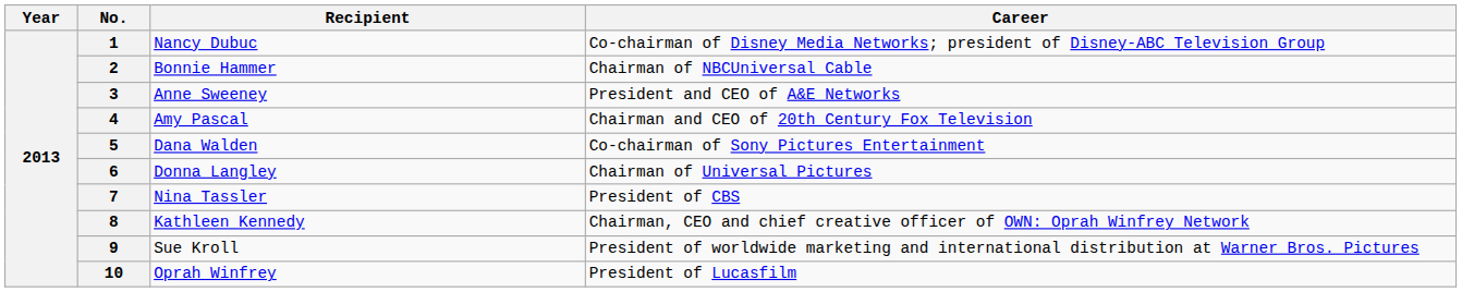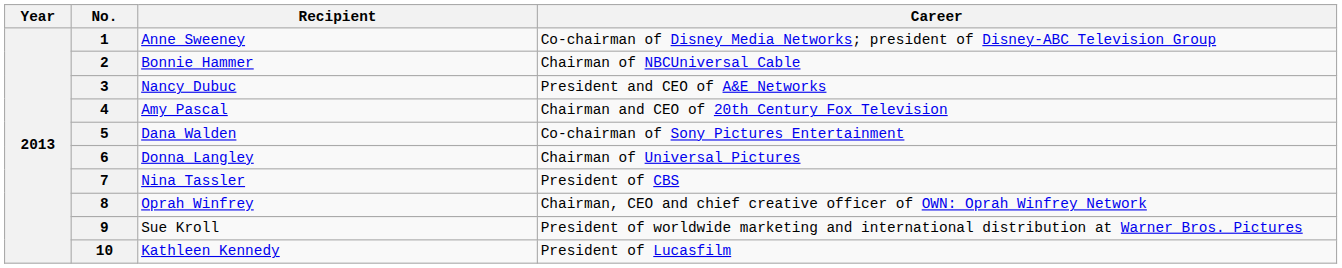 <table class="wikitable" width="95%">
 <tr>
 <th width="5%">Year</th>
 <th width="5%">No.</th>
 <th width="30%">Recipient</th>
 <th width="60%">Career</th>
 </tr>
 <tr>
 <th rowspan="10">2013</th>
 <th>1</th>
-<td><a href='#'>Nancy Dubuc</a></td>
+<td><a href='#'>Anne Sweeney</a></td>
 <td>Co-chairman of <a href='#'>Disney Media Networks</a>; president of <a href='#'>Disney-ABC Television Group</a></td>
 </tr>
 <tr>
 <th>2</th>
 <td><a href='#'>Bonnie Hammer</a></td>
 <td>Chairman of <a href='#'>NBCUniversal Cable</a></td>
 </tr>
 <tr>
 <th>3</th>
-<td><a href='#'>Anne Sweeney</a></td>
+<td><a href='#'>Nancy Dubuc</a></td>
 <td>President and CEO of <a href='#'>A&E Networks</a></td>
 </tr>
 <tr>
 <th>4</th>
 <td><a href='#'>Amy Pascal</a></td>
 <td>Chairman and CEO of <a href='#'>20th Century Fox Television</a></td>
 </tr>
 <tr>
 <th>5</th>
 <td><a href='#'>Dana Walden</a></td>
 <td>Co-chairman of <a href='#'>Sony Pictures Entertainment</a></td>
 </tr>
 <tr>
 <th>6</th>
 <td><a href='#'>Donna Langley</a></td>
 <td>Chairman of <a href='#'>Universal Pictures</a></td>
 </tr>
 <tr>
 <th>7</th>
 <td><a href='#'>Nina Tassler</a></td>
 <td>President of <a href='#'>CBS</a></td>
 </tr>
 <tr>
 <th>8</th>
-<td><a href='#'>Kathleen Kennedy</a></td>
+<td><a href='#'>Oprah Winfrey</a></td>
 <td>Chairman, CEO and chief creative officer of <a href='#'>OWN: Oprah Winfrey Network</a></td>
 </tr>
 <tr>
 <th>9</th>
 <td>Sue Kroll</td>
 <td>President of worldwide marketing and international distribution at <a href='#'>Warner Bros. Pictures</a></td>
 </tr>
 <tr>
 <th>10</th>
-<td><a href='#'>Oprah Winfrey</a></td>
+<td><a href='#'>Kathleen Kennedy</a></td>
 <td>President of <a href='#'>Lucasfilm</a></td>
 </tr>
 </table>
